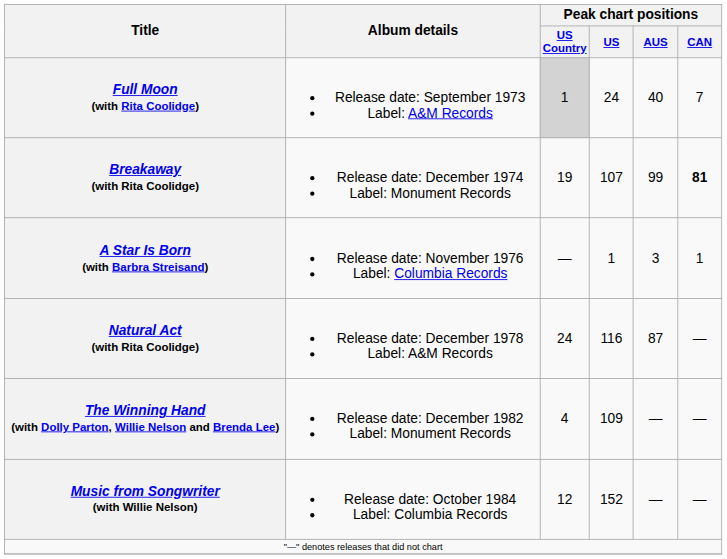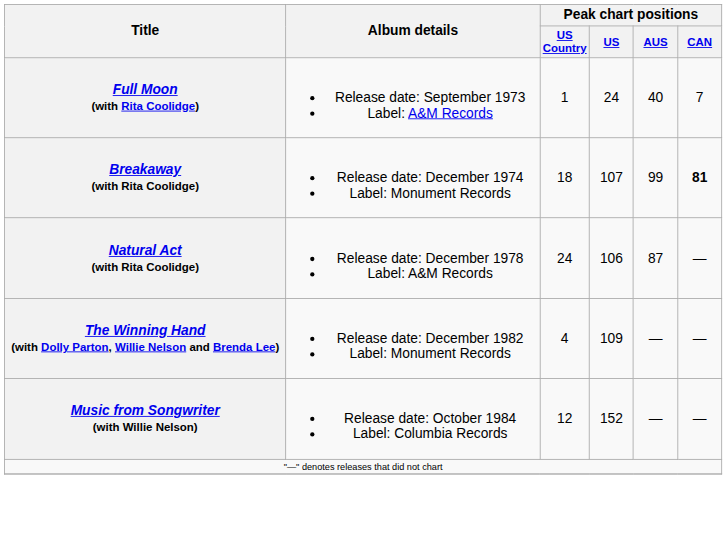 <table class="wikitable plainrowheaders" style="text-align:center;">
 <tr>
 <th rowspan="2" style="width:20em;">Title</th>
 <th rowspan="2" style="width:18em;">Album details</th>
 <th colspan="4">Peak chart positions</th>
 </tr>
 <tr style="font-size:smaller;">
 <th width="45"><a href='#'>US Country</a></th>
 <th width="45"><a href='#'>US</a></th>
 <th width="45"><a href='#'>AUS</a></th>
 <th width="45"><a href='#'>CAN</a></th>
 </tr>
 <tr>
 <th scope="row"><em><a href='#'>Full Moon</a></em><br><small>(with <a href='#'>Rita Coolidge</a>)</small></th>
 <td><br><ul><li>Release date: September 1973</li><li>Label: <a href='#'>A&M Records</a></li></ul></td>
-<td style="background: lightgrey;">1</td>
+<td>1</td>
 <td>24</td>
 <td>40</td>
 <td>7</td>
 </tr>
 <tr>
 <th scope="row"><em><a href='#'>Breakaway</a></em><br><small>(with Rita Coolidge)</small></th>
 <td><br><ul><li>Release date: December 1974</li><li>Label: Monument Records</li></ul></td>
-<td>19</td>
+<td>18</td>
 <td>107</td>
 <td>99</td>
 <td><strong>81</strong></td>
 </tr>
 <tr>
-<th scope="row"><em><a href='#'>A Star Is Born</a></em><br><small>(with <a href='#'>Barbra Streisand</a>)</small></th>
-<td><br><ul><li>Release date: November 1976</li><li>Label: <a href='#'>Columbia Records</a></li></ul></td>
-<td>—</td>
-<td>1</td>
-<td>3</td>
-<td>1</td>
-</tr>
-<tr>
 <th scope="row"><em><a href='#'>Natural Act</a></em><br><small>(with Rita Coolidge)</small></th>
 <td><br><ul><li>Release date: December 1978</li><li>Label: A&M Records</li></ul></td>
 <td>24</td>
-<td>116</td>
+<td>106</td>
 <td>87</td>
 <td>—</td>
 </tr>
 <tr>
 <th scope="row"><em><a href='#'>The Winning Hand</a></em><br><small>(with <a href='#'>Dolly Parton</a>, <a href='#'>Willie Nelson</a> and <a href='#'>Brenda Lee</a>)</small></th>
 <td><br><ul><li>Release date: December 1982</li><li>Label: Monument Records</li></ul></td>
 <td>4</td>
 <td>109</td>
 <td>—</td>
 <td>—</td>
 </tr>
 <tr>
 <th scope="row"><em><a href='#'>Music from Songwriter</a></em><br><small>(with Willie Nelson)</small></th>
 <td><br><ul><li>Release date: October 1984</li><li>Label: Columbia Records</li></ul></td>
 <td>12</td>
 <td>152</td>
 <td>—</td>
 <td>—</td>
 </tr>
 <tr>
 <td colspan="6" style="font-size:8pt">"—" denotes releases that did not chart</td>
 </tr>
 <tr>
 </tr>
 </table>
